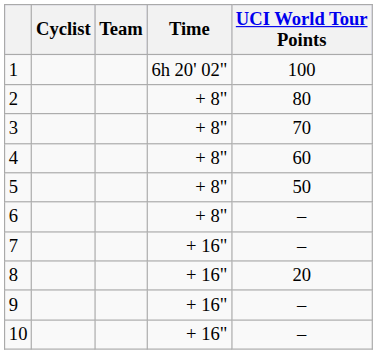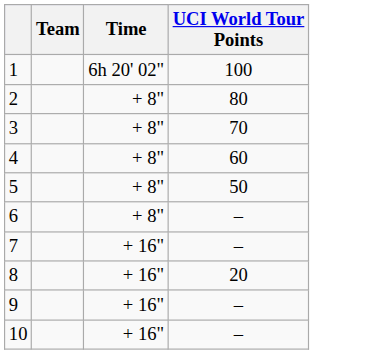 <table class="wikitable">
 <tr style="background:#ccccff;">
 <th></th>
-<th>Cyclist</th>
 <th>Team</th>
 <th>Time</th>
 <th><a href='#'>UCI World Tour</a><br>Points</th>
 </tr>
 <tr>
 <td>1</td>
 <td></td>
-<td></td>
 <td align="right">6h 20' 02"</td>
 <td align="center">100</td>
 </tr>
 <tr>
 <td>2</td>
-<td></td>
 <td></td>
 <td align="right">+ 8"</td>
 <td align="center">80</td>
 </tr>
 <tr>
 <td>3</td>
 <td></td>
-<td></td>
 <td align="right">+ 8"</td>
 <td align="center">70</td>
 </tr>
 <tr>
 <td>4</td>
-<td></td>
 <td></td>
 <td align="right">+ 8"</td>
 <td align="center">60</td>
 </tr>
 <tr>
 <td>5</td>
 <td></td>
-<td></td>
 <td align="right">+ 8"</td>
 <td align="center">50</td>
 </tr>
 <tr>
 <td>6</td>
-<td></td>
 <td></td>
 <td align="right">+ 8"</td>
 <td align="center">–</td>
 </tr>
 <tr>
 <td>7</td>
 <td></td>
-<td></td>
 <td align="right">+ 16"</td>
 <td align="center">–</td>
 </tr>
 <tr>
 <td>8</td>
-<td></td>
 <td></td>
 <td align="right">+ 16"</td>
 <td align="center">20</td>
 </tr>
 <tr>
 <td>9</td>
 <td></td>
-<td></td>
 <td align="right">+ 16"</td>
 <td align="center">–</td>
 </tr>
 <tr>
 <td>10</td>
 <td></td>
-<td></td>
 <td align="right">+ 16"</td>
 <td align="center">–</td>
 </tr>
 </table>
